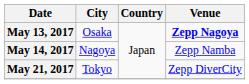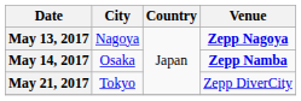 <table class="wikitable plainrowheaders" style="text-align:center">
 <tr>
 <th scope="col">Date</th>
 <th scope="col">City</th>
 <th scope="col">Country</th>
 <th scope="col">Venue</th>
 </tr>
 <tr>
 <th scope="row">May 13, 2017</th>
-<td><a href='#'>Osaka</a></td>
+<td><a href='#'>Nagoya</a></td>
 <td rowspan="3">Japan</td>
 <td><strong><a href='#'>Zepp Nagoya</a></strong></td>
 </tr>
 <tr>
 <th scope="row">May 14, 2017</th>
-<td><a href='#'>Nagoya</a></td>
-<td><a href='#'>Zepp Namba</a></td>
+<td><a href='#'>Osaka</a></td>
+<td><strong><a href='#'>Zepp Namba</a></strong></td>
 </tr>
 <tr>
 <th scope="row">May 21, 2017</th>
 <td><a href='#'>Tokyo</a></td>
 <td><a href='#'>Zepp DiverCity</a></td>
 </tr>
 <tr>
 </tr>
 </table>
